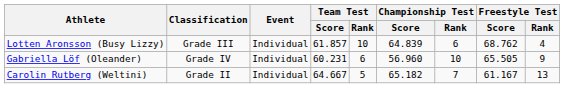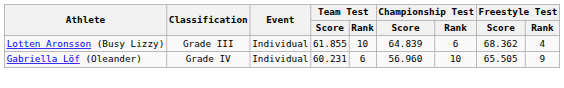 <table class="wikitable" style="font-size:90%;">
 <tr>
 <th rowspan="2">Athlete</th>
 <th rowspan="2">Classification</th>
 <th rowspan="2">Event</th>
 <th colspan="2">Team Test</th>
 <th colspan="2">Championship Test</th>
 <th colspan="2">Freestyle Test</th>
 </tr>
 <tr>
 <th>Score</th>
 <th>Rank</th>
 <th>Score</th>
 <th>Rank</th>
 <th>Score</th>
 <th>Rank</th>
 </tr>
 <tr>
 <td><a href='#'>Lotten Aronsson</a> (Busy Lizzy)</td>
 <td align=center>Grade III</td>
 <td>Individual</td>
-<td align=center>61.857</td>
+<td align=center>61.855</td>
 <td align=center>10</td>
 <td align=center>64.839</td>
 <td align=center>6</td>
-<td align=center>68.762</td>
+<td align=center>68.362</td>
 <td align=center>4</td>
 </tr>
 <tr>
 <td><a href='#'>Gabriella Löf</a> (Oleander)</td>
 <td align=center>Grade IV</td>
 <td>Individual</td>
 <td align=center>60.231</td>
 <td align=center>6</td>
 <td align=center>56.960</td>
 <td align=center>10</td>
 <td align=center>65.505</td>
 <td align=center>9</td>
 </tr>
-<tr>
-<td><a href='#'>Carolin Rutberg</a> (Weltini)</td>
-<td align=center>Grade II</td>
-<td>Individual</td>
-<td align=center>64.667</td>
-<td align=center>5</td>
-<td align=center>65.182</td>
-<td align=center>7</td>
-<td align=center>61.167</td>
-<td align=center>13</td>
-</tr>
 </table>
